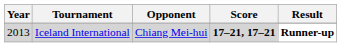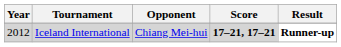 <table class="sortable wikitable" style="font-size: 95%;">
 <tr>
 <th>Year</th>
 <th>Tournament</th>
 <th>Opponent</th>
 <th>Score</th>
 <th>Result</th>
 </tr>
 <tr>
 </tr>
 <tr style="background:#D5D5D5">
-<td align="center">2013</td>
+<td align="center">2012</td>
 <td align="left"><a href='#'>Iceland International</a></td>
 <td align="left"> <a href='#'>Chiang Mei-hui</a></td>
 <td align="left"><strong>17–21, 17–21</strong></td>
 <td style="text-align:left; background:white"> <strong>Runner-up</strong></td>
 </tr>
 </table>
